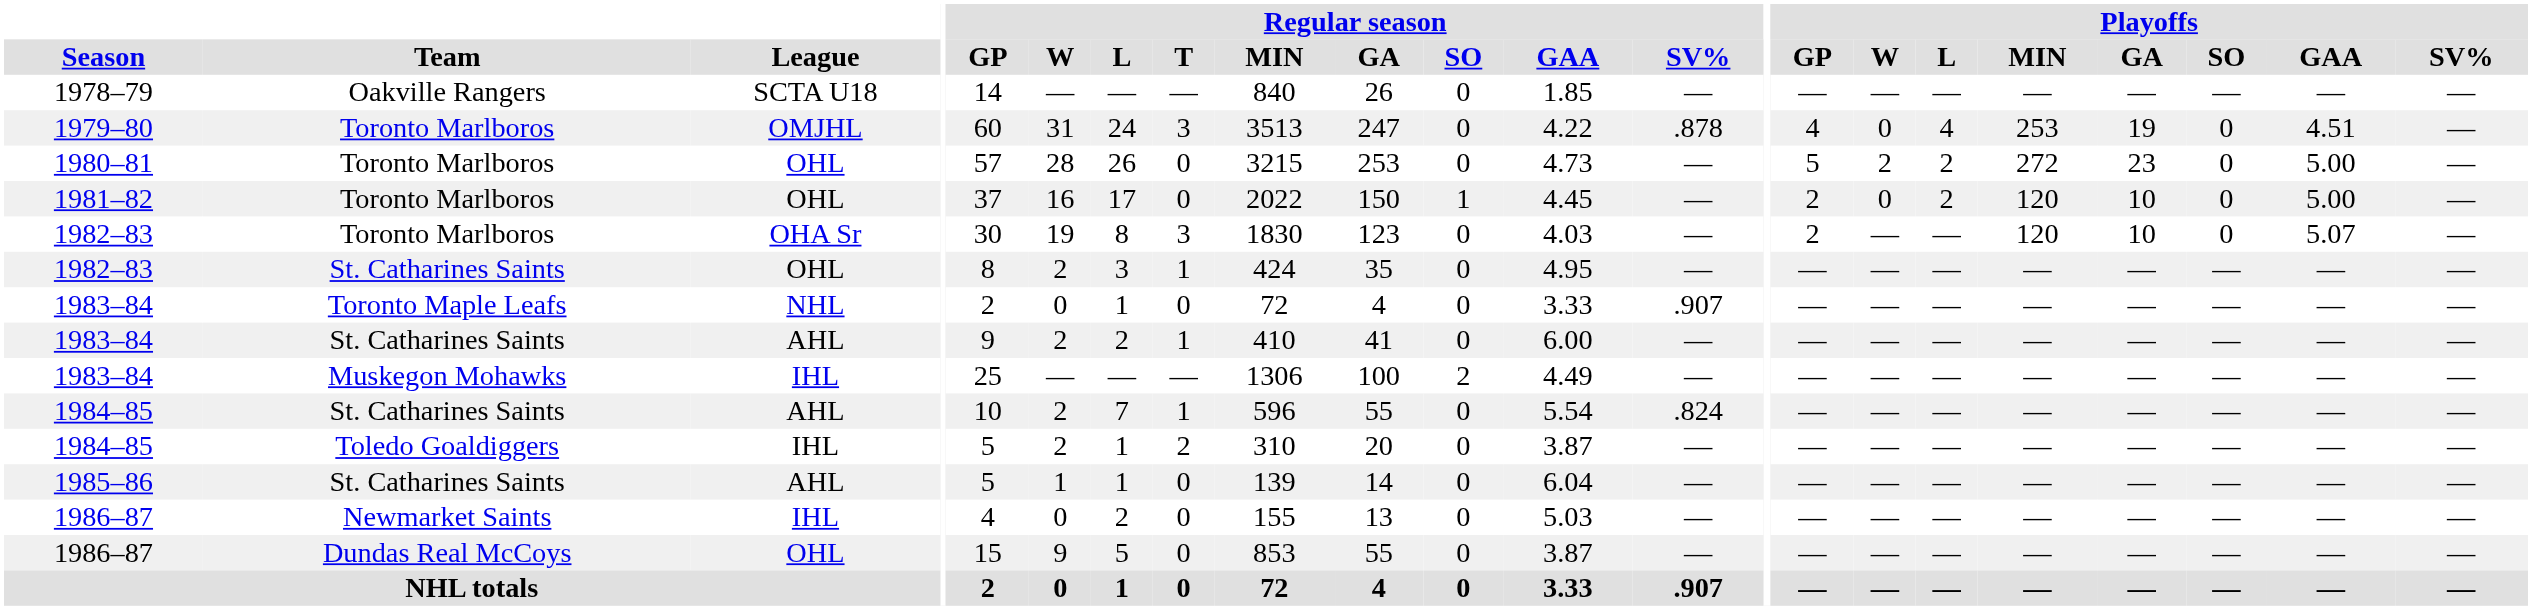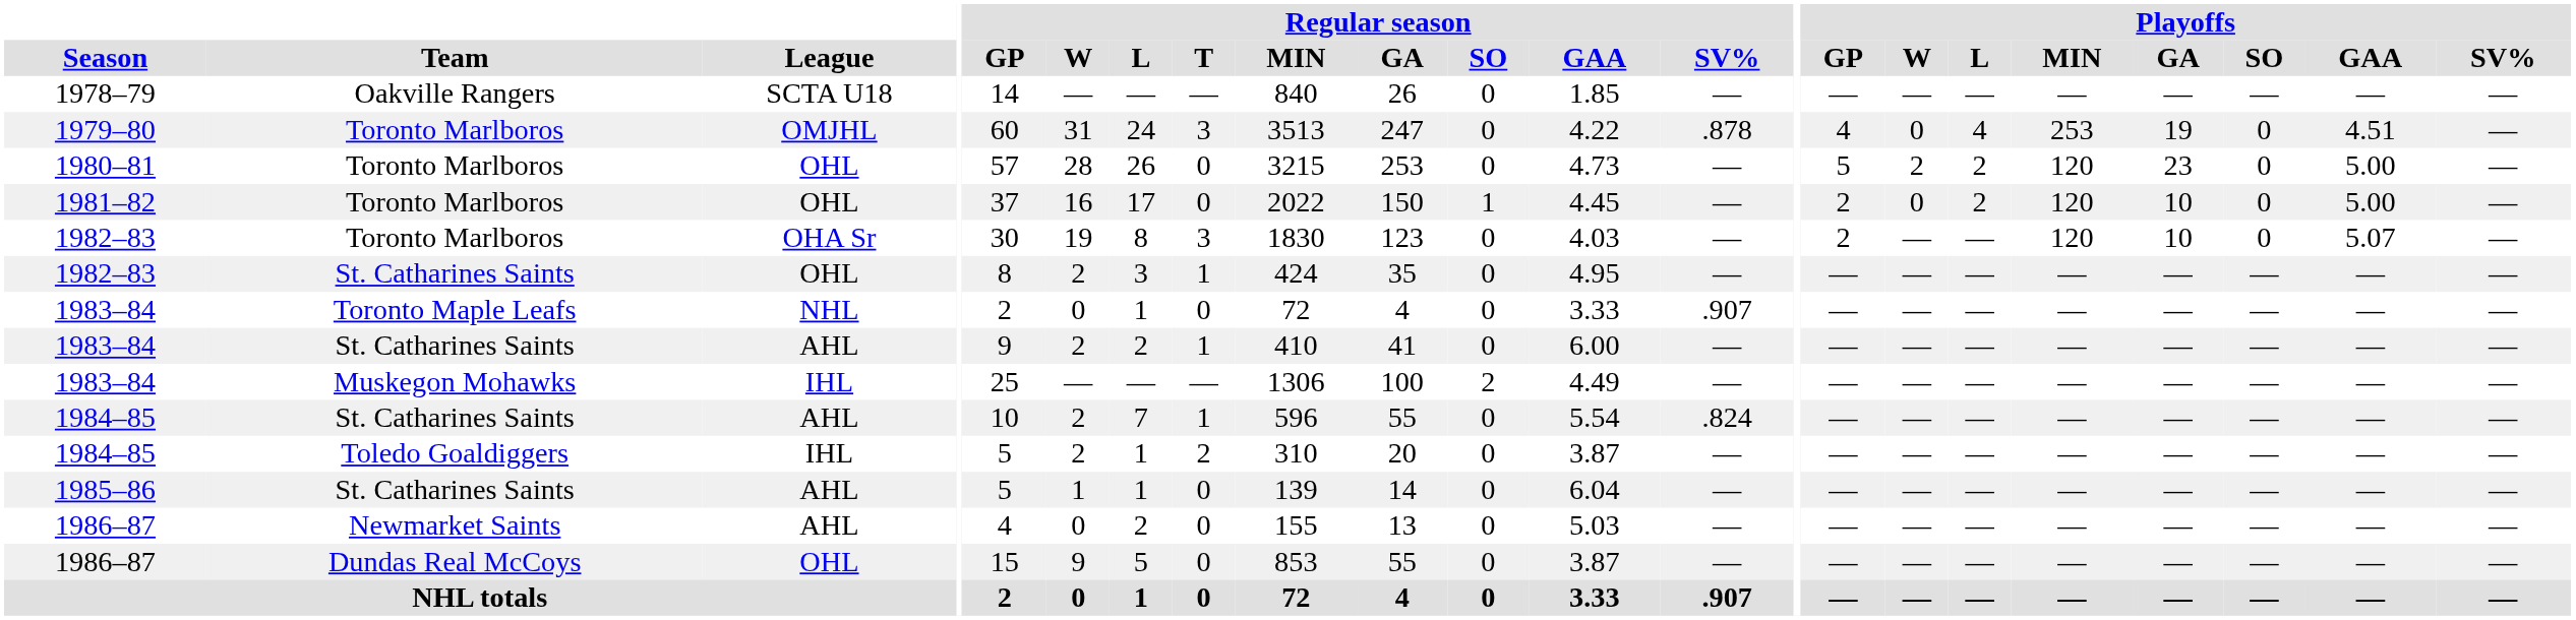 <table border="0" cellpadding="1" cellspacing="0" style="width:90%; text-align:center;">
 <tr bgcolor="#e0e0e0">
 <th colspan="3" bgcolor="#ffffff"></th>
 <th rowspan="99" bgcolor="#ffffff"></th>
 <th colspan="9" bgcolor="#e0e0e0"><a href='#'>Regular season</a></th>
 <th rowspan="99" bgcolor="#ffffff"></th>
 <th colspan="8" bgcolor="#e0e0e0"><a href='#'>Playoffs</a></th>
 </tr>
 <tr bgcolor="#e0e0e0">
 <th><a href='#'>Season</a></th>
 <th>Team</th>
 <th>League</th>
 <th>GP</th>
 <th>W</th>
 <th>L</th>
 <th>T</th>
 <th>MIN</th>
 <th>GA</th>
 <th><a href='#'>SO</a></th>
 <th><a href='#'>GAA</a></th>
 <th><a href='#'>SV%</a></th>
 <th>GP</th>
 <th>W</th>
 <th>L</th>
 <th>MIN</th>
 <th>GA</th>
 <th>SO</th>
 <th>GAA</th>
 <th>SV%</th>
 </tr>
 <tr>
 <td>1978–79</td>
 <td>Oakville Rangers</td>
 <td>SCTA U18</td>
 <td>14</td>
 <td>—</td>
 <td>—</td>
 <td>—</td>
 <td>840</td>
 <td>26</td>
 <td>0</td>
 <td>1.85</td>
 <td>—</td>
 <td>—</td>
 <td>—</td>
 <td>—</td>
 <td>—</td>
 <td>—</td>
 <td>—</td>
 <td>—</td>
 <td>—</td>
 </tr>
 <tr bgcolor="#f0f0f0">
 <td><a href='#'>1979–80</a></td>
 <td><a href='#'>Toronto Marlboros</a></td>
 <td><a href='#'>OMJHL</a></td>
 <td>60</td>
 <td>31</td>
 <td>24</td>
 <td>3</td>
 <td>3513</td>
 <td>247</td>
 <td>0</td>
 <td>4.22</td>
 <td>.878</td>
 <td>4</td>
 <td>0</td>
 <td>4</td>
 <td>253</td>
 <td>19</td>
 <td>0</td>
 <td>4.51</td>
 <td>—</td>
 </tr>
 <tr>
 <td><a href='#'>1980–81</a></td>
 <td>Toronto Marlboros</td>
 <td><a href='#'>OHL</a></td>
 <td>57</td>
 <td>28</td>
 <td>26</td>
 <td>0</td>
 <td>3215</td>
 <td>253</td>
 <td>0</td>
 <td>4.73</td>
 <td>—</td>
 <td>5</td>
 <td>2</td>
 <td>2</td>
-<td>272</td>
+<td>120</td>
 <td>23</td>
 <td>0</td>
 <td>5.00</td>
 <td>—</td>
 </tr>
 <tr bgcolor="#f0f0f0">
 <td><a href='#'>1981–82</a></td>
 <td>Toronto Marlboros</td>
 <td>OHL</td>
 <td>37</td>
 <td>16</td>
 <td>17</td>
 <td>0</td>
 <td>2022</td>
 <td>150</td>
 <td>1</td>
 <td>4.45</td>
 <td>—</td>
 <td>2</td>
 <td>0</td>
 <td>2</td>
 <td>120</td>
 <td>10</td>
 <td>0</td>
 <td>5.00</td>
 <td>—</td>
 </tr>
 <tr>
 <td><a href='#'>1982–83</a></td>
 <td>Toronto Marlboros</td>
 <td><a href='#'>OHA Sr</a></td>
 <td>30</td>
 <td>19</td>
 <td>8</td>
 <td>3</td>
 <td>1830</td>
 <td>123</td>
 <td>0</td>
 <td>4.03</td>
 <td>—</td>
 <td>2</td>
 <td>—</td>
 <td>—</td>
 <td>120</td>
 <td>10</td>
 <td>0</td>
 <td>5.07</td>
 <td>—</td>
 </tr>
 <tr bgcolor="#f0f0f0">
 <td><a href='#'>1982–83</a></td>
 <td><a href='#'>St. Catharines Saints</a></td>
 <td>OHL</td>
 <td>8</td>
 <td>2</td>
 <td>3</td>
 <td>1</td>
 <td>424</td>
 <td>35</td>
 <td>0</td>
 <td>4.95</td>
 <td>—</td>
 <td>—</td>
 <td>—</td>
 <td>—</td>
 <td>—</td>
 <td>—</td>
 <td>—</td>
 <td>—</td>
 <td>—</td>
 </tr>
 <tr>
 <td><a href='#'>1983–84</a></td>
 <td><a href='#'>Toronto Maple Leafs</a></td>
 <td><a href='#'>NHL</a></td>
 <td>2</td>
 <td>0</td>
 <td>1</td>
 <td>0</td>
 <td>72</td>
 <td>4</td>
 <td>0</td>
 <td>3.33</td>
 <td>.907</td>
 <td>—</td>
 <td>—</td>
 <td>—</td>
 <td>—</td>
 <td>—</td>
 <td>—</td>
 <td>—</td>
 <td>—</td>
 </tr>
 <tr bgcolor="#f0f0f0">
 <td><a href='#'>1983–84</a></td>
 <td>St. Catharines Saints</td>
 <td>AHL</td>
 <td>9</td>
 <td>2</td>
 <td>2</td>
 <td>1</td>
 <td>410</td>
 <td>41</td>
 <td>0</td>
 <td>6.00</td>
 <td>—</td>
 <td>—</td>
 <td>—</td>
 <td>—</td>
 <td>—</td>
 <td>—</td>
 <td>—</td>
 <td>—</td>
 <td>—</td>
 </tr>
 <tr>
 <td><a href='#'>1983–84</a></td>
 <td><a href='#'>Muskegon Mohawks</a></td>
 <td><a href='#'>IHL</a></td>
 <td>25</td>
 <td>—</td>
 <td>—</td>
 <td>—</td>
 <td>1306</td>
 <td>100</td>
 <td>2</td>
 <td>4.49</td>
 <td>—</td>
 <td>—</td>
 <td>—</td>
 <td>—</td>
 <td>—</td>
 <td>—</td>
 <td>—</td>
 <td>—</td>
 <td>—</td>
 </tr>
 <tr bgcolor="#f0f0f0">
 <td><a href='#'>1984–85</a></td>
 <td>St. Catharines Saints</td>
 <td>AHL</td>
 <td>10</td>
 <td>2</td>
 <td>7</td>
 <td>1</td>
 <td>596</td>
 <td>55</td>
 <td>0</td>
 <td>5.54</td>
 <td>.824</td>
 <td>—</td>
 <td>—</td>
 <td>—</td>
 <td>—</td>
 <td>—</td>
 <td>—</td>
 <td>—</td>
 <td>—</td>
 </tr>
 <tr>
 <td><a href='#'>1984–85</a></td>
 <td><a href='#'>Toledo Goaldiggers</a></td>
 <td>IHL</td>
 <td>5</td>
 <td>2</td>
 <td>1</td>
 <td>2</td>
 <td>310</td>
 <td>20</td>
 <td>0</td>
 <td>3.87</td>
 <td>—</td>
 <td>—</td>
 <td>—</td>
 <td>—</td>
 <td>—</td>
 <td>—</td>
 <td>—</td>
 <td>—</td>
 <td>—</td>
 </tr>
 <tr bgcolor="#f0f0f0">
 <td><a href='#'>1985–86</a></td>
 <td>St. Catharines Saints</td>
 <td>AHL</td>
 <td>5</td>
 <td>1</td>
 <td>1</td>
 <td>0</td>
 <td>139</td>
 <td>14</td>
 <td>0</td>
 <td>6.04</td>
 <td>—</td>
 <td>—</td>
 <td>—</td>
 <td>—</td>
 <td>—</td>
 <td>—</td>
 <td>—</td>
 <td>—</td>
 <td>—</td>
 </tr>
 <tr>
 <td><a href='#'>1986–87</a></td>
 <td><a href='#'>Newmarket Saints</a></td>
-<td><a href='#'>IHL</a></td>
+<td>AHL</td>
 <td>4</td>
 <td>0</td>
 <td>2</td>
 <td>0</td>
 <td>155</td>
 <td>13</td>
 <td>0</td>
 <td>5.03</td>
 <td>—</td>
 <td>—</td>
 <td>—</td>
 <td>—</td>
 <td>—</td>
 <td>—</td>
 <td>—</td>
 <td>—</td>
 <td>—</td>
 </tr>
 <tr bgcolor="#f0f0f0">
 <td>1986–87</td>
 <td><a href='#'>Dundas Real McCoys</a></td>
 <td><a href='#'>OHL</a></td>
 <td>15</td>
 <td>9</td>
 <td>5</td>
 <td>0</td>
 <td>853</td>
 <td>55</td>
 <td>0</td>
 <td>3.87</td>
 <td>—</td>
 <td>—</td>
 <td>—</td>
 <td>—</td>
 <td>—</td>
 <td>—</td>
 <td>—</td>
 <td>—</td>
 <td>—</td>
 </tr>
 <tr bgcolor="#e0e0e0">
 <th colspan=3>NHL totals</th>
 <th>2</th>
 <th>0</th>
 <th>1</th>
 <th>0</th>
 <th>72</th>
 <th>4</th>
 <th>0</th>
 <th>3.33</th>
 <th>.907</th>
 <th>—</th>
 <th>—</th>
 <th>—</th>
 <th>—</th>
 <th>—</th>
 <th>—</th>
 <th>—</th>
 <th>—</th>
 </tr>
 </table>
